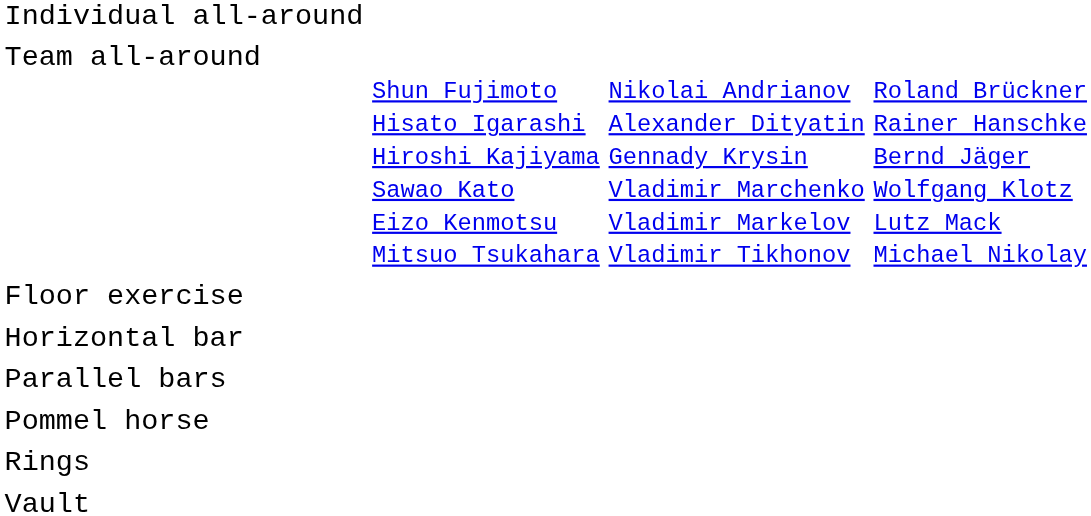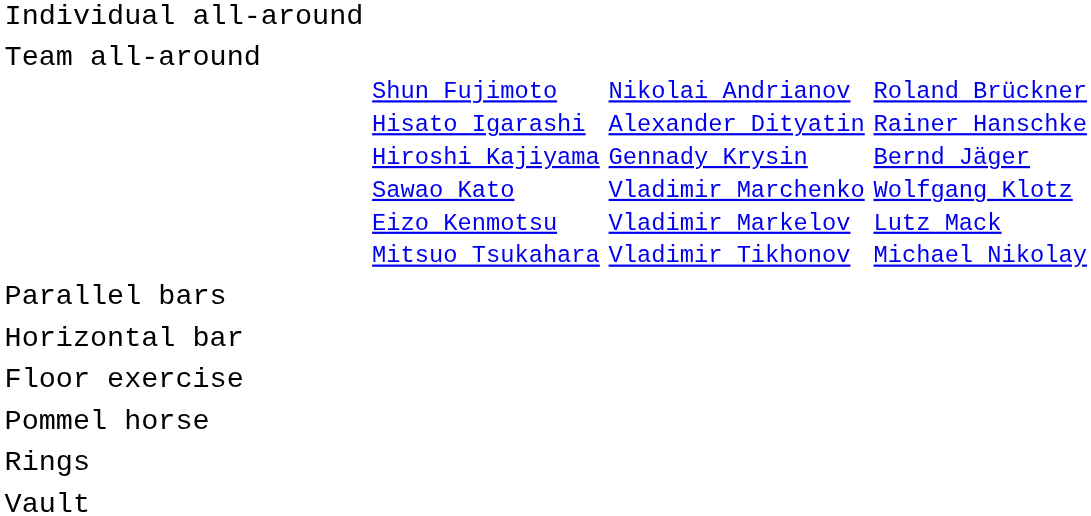 <table>
 <tr valign="top">
 <td>Individual all-around<br></td>
 <td></td>
 <td></td>
 <td></td>
 </tr>
 <tr valign="top">
 <td>Team all-around<br></td>
 <td><small><br><a href='#'>Shun Fujimoto</a><br><a href='#'>Hisato Igarashi</a><br><a href='#'>Hiroshi Kajiyama</a><br><a href='#'>Sawao Kato</a><br><a href='#'>Eizo Kenmotsu</a><br><a href='#'>Mitsuo Tsukahara</a></small></td>
 <td><small><br><a href='#'>Nikolai Andrianov</a><br><a href='#'>Alexander Dityatin</a><br><a href='#'>Gennady Krysin</a><br><a href='#'>Vladimir Marchenko</a><br><a href='#'>Vladimir Markelov</a><br><a href='#'>Vladimir Tikhonov</a></small></td>
 <td><small><br><a href='#'>Roland Brückner</a><br><a href='#'>Rainer Hanschke</a><br><a href='#'>Bernd Jäger</a><br><a href='#'>Wolfgang Klotz</a><br><a href='#'>Lutz Mack</a><br><a href='#'>Michael Nikolay</a></small></td>
 </tr>
 <tr valign="top">
-<td>Floor exercise<br></td>
+<td>Parallel bars<br></td>
 <td></td>
 <td></td>
 <td></td>
 </tr>
 <tr valign="top">
 <td rowspan=2>Horizontal bar<br></td>
 <td rowspan=2></td>
 <td rowspan=2></td>
 <td></td>
 </tr>
 <tr>
 <td></td>
 </tr>
 <tr valign="top">
-<td>Parallel bars<br></td>
+<td>Floor exercise<br></td>
 <td></td>
 <td></td>
 <td></td>
 </tr>
 <tr valign="top">
 <td rowspan=2>Pommel horse<br></td>
 <td rowspan=2></td>
 <td rowspan=2></td>
 <td></td>
 </tr>
 <tr>
 <td></td>
 </tr>
 <tr valign="top">
 <td>Rings<br></td>
 <td></td>
 <td></td>
 <td></td>
 </tr>
 <tr valign="top">
 <td>Vault<br></td>
 <td></td>
 <td></td>
 <td></td>
 </tr>
 </table>
